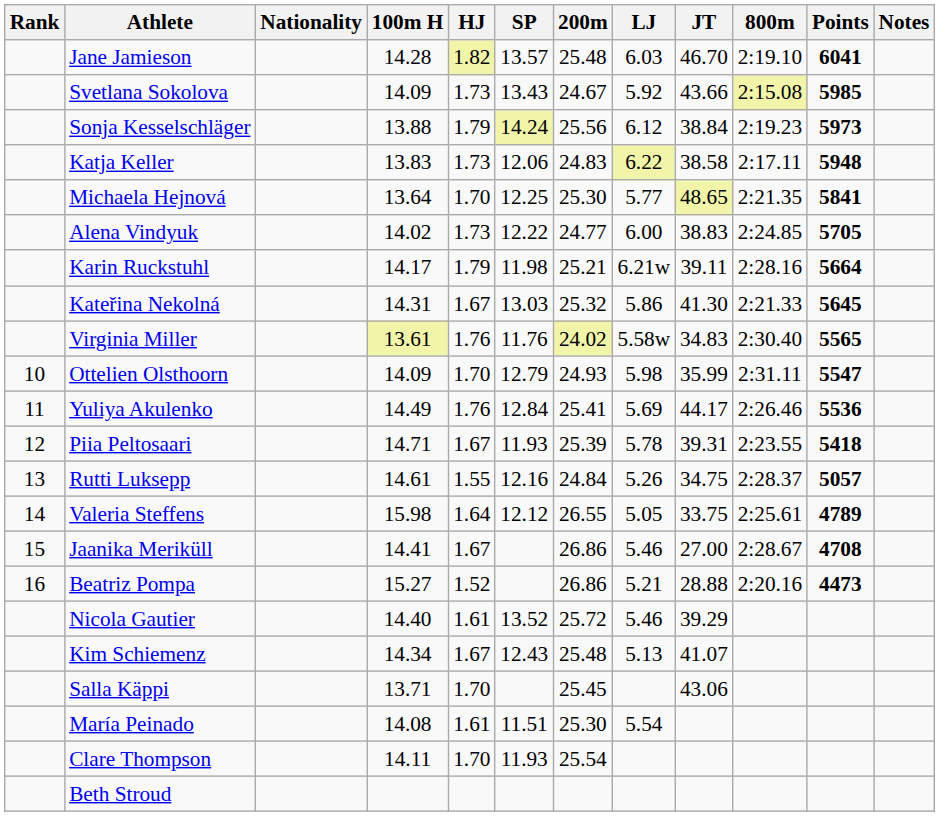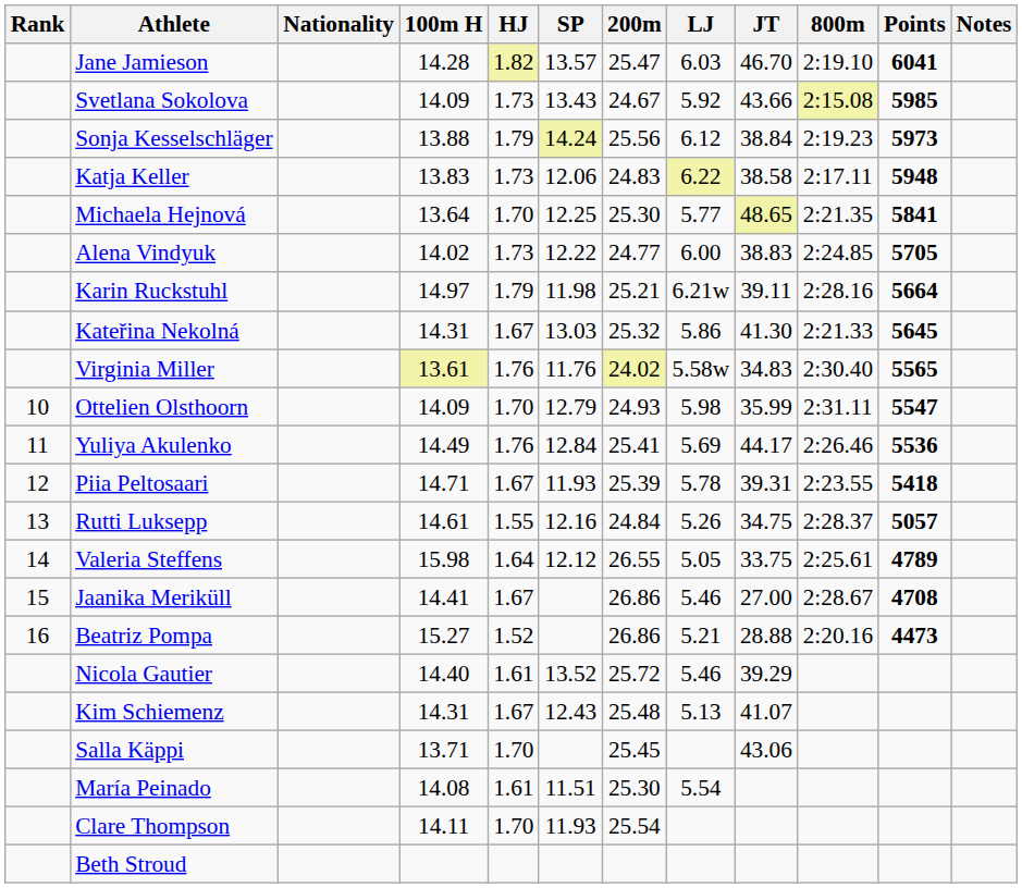 <table class="wikitable sortable" style=" text-align:center; font-size:95%;">
 <tr>
 <th>Rank</th>
 <th>Athlete</th>
 <th>Nationality</th>
 <th>100m H</th>
 <th>HJ</th>
 <th>SP</th>
 <th>200m</th>
 <th>LJ</th>
 <th>JT</th>
 <th>800m</th>
 <th>Points</th>
 <th>Notes</th>
 </tr>
 <tr>
 <td></td>
 <td align=left><a href='#'>Jane Jamieson</a></td>
 <td align=left></td>
 <td>14.28</td>
 <td bgcolor=#F2F5A9>1.82</td>
 <td>13.57</td>
-<td>25.48</td>
+<td>25.47</td>
 <td>6.03</td>
 <td>46.70</td>
 <td>2:19.10</td>
 <td><strong>6041</strong></td>
 <td></td>
 </tr>
 <tr>
 <td></td>
 <td align=left><a href='#'>Svetlana Sokolova</a></td>
 <td align=left></td>
 <td>14.09</td>
 <td>1.73</td>
 <td>13.43</td>
 <td>24.67</td>
 <td>5.92</td>
 <td>43.66</td>
 <td bgcolor=#F2F5A9>2:15.08</td>
 <td><strong>5985</strong></td>
 <td></td>
 </tr>
 <tr>
 <td></td>
 <td align=left><a href='#'>Sonja Kesselschläger</a></td>
 <td align=left></td>
 <td>13.88</td>
 <td>1.79</td>
 <td bgcolor=#F2F5A9>14.24</td>
 <td>25.56</td>
 <td>6.12</td>
 <td>38.84</td>
 <td>2:19.23</td>
 <td><strong>5973</strong></td>
 <td></td>
 </tr>
 <tr>
 <td></td>
 <td align=left><a href='#'>Katja Keller</a></td>
 <td align=left></td>
 <td>13.83</td>
 <td>1.73</td>
 <td>12.06</td>
 <td>24.83</td>
 <td bgcolor=#F2F5A9>6.22</td>
 <td>38.58</td>
 <td>2:17.11</td>
 <td><strong>5948</strong></td>
 <td></td>
 </tr>
 <tr>
 <td></td>
 <td align=left><a href='#'>Michaela Hejnová</a></td>
 <td align=left></td>
 <td>13.64</td>
 <td>1.70</td>
 <td>12.25</td>
 <td>25.30</td>
 <td>5.77</td>
 <td bgcolor=#F2F5A9>48.65</td>
 <td>2:21.35</td>
 <td><strong>5841</strong></td>
 <td></td>
 </tr>
 <tr>
 <td></td>
 <td align=left><a href='#'>Alena Vindyuk</a></td>
 <td align=left></td>
 <td>14.02</td>
 <td>1.73</td>
 <td>12.22</td>
 <td>24.77</td>
 <td>6.00</td>
 <td>38.83</td>
 <td>2:24.85</td>
 <td><strong>5705</strong></td>
 <td></td>
 </tr>
 <tr>
 <td></td>
 <td align=left><a href='#'>Karin Ruckstuhl</a></td>
 <td align=left></td>
-<td>14.17</td>
+<td>14.97</td>
 <td>1.79</td>
 <td>11.98</td>
 <td>25.21</td>
 <td>6.21w</td>
 <td>39.11</td>
 <td>2:28.16</td>
 <td><strong>5664</strong></td>
 <td></td>
 </tr>
 <tr>
 <td></td>
 <td align=left><a href='#'>Kateřina Nekolná</a></td>
 <td align=left></td>
 <td>14.31</td>
 <td>1.67</td>
 <td>13.03</td>
 <td>25.32</td>
 <td>5.86</td>
 <td>41.30</td>
 <td>2:21.33</td>
 <td><strong>5645</strong></td>
 <td></td>
 </tr>
 <tr>
 <td></td>
 <td align=left><a href='#'>Virginia Miller</a></td>
 <td align=left></td>
 <td bgcolor=#F2F5A9>13.61</td>
 <td>1.76</td>
 <td>11.76</td>
 <td bgcolor=#F2F5A9>24.02</td>
 <td>5.58w</td>
 <td>34.83</td>
 <td>2:30.40</td>
 <td><strong>5565</strong></td>
 <td></td>
 </tr>
 <tr>
 <td>10</td>
 <td align=left><a href='#'>Ottelien Olsthoorn</a></td>
 <td align=left></td>
 <td>14.09</td>
 <td>1.70</td>
 <td>12.79</td>
 <td>24.93</td>
 <td>5.98</td>
 <td>35.99</td>
 <td>2:31.11</td>
 <td><strong>5547</strong></td>
 <td></td>
 </tr>
 <tr>
 <td>11</td>
 <td align=left><a href='#'>Yuliya Akulenko</a></td>
 <td align=left></td>
 <td>14.49</td>
 <td>1.76</td>
 <td>12.84</td>
 <td>25.41</td>
 <td>5.69</td>
 <td>44.17</td>
 <td>2:26.46</td>
 <td><strong>5536</strong></td>
 <td></td>
 </tr>
 <tr>
 <td>12</td>
 <td align=left><a href='#'>Piia Peltosaari</a></td>
 <td align=left></td>
 <td>14.71</td>
 <td>1.67</td>
 <td>11.93</td>
 <td>25.39</td>
 <td>5.78</td>
 <td>39.31</td>
 <td>2:23.55</td>
 <td><strong>5418</strong></td>
 <td></td>
 </tr>
 <tr>
 <td>13</td>
 <td align=left><a href='#'>Rutti Luksepp</a></td>
 <td align=left></td>
 <td>14.61</td>
 <td>1.55</td>
 <td>12.16</td>
 <td>24.84</td>
 <td>5.26</td>
 <td>34.75</td>
 <td>2:28.37</td>
 <td><strong>5057</strong></td>
 <td></td>
 </tr>
 <tr>
 <td>14</td>
 <td align=left><a href='#'>Valeria Steffens</a></td>
 <td align=left></td>
 <td>15.98</td>
 <td>1.64</td>
 <td>12.12</td>
 <td>26.55</td>
 <td>5.05</td>
 <td>33.75</td>
 <td>2:25.61</td>
 <td><strong>4789</strong></td>
 <td></td>
 </tr>
 <tr>
 <td>15</td>
 <td align=left><a href='#'>Jaanika Meriküll</a></td>
 <td align=left></td>
 <td>14.41</td>
 <td>1.67</td>
 <td></td>
 <td>26.86</td>
 <td>5.46</td>
 <td>27.00</td>
 <td>2:28.67</td>
 <td><strong>4708</strong></td>
 <td></td>
 </tr>
 <tr>
 <td>16</td>
 <td align=left><a href='#'>Beatriz Pompa</a></td>
 <td align=left></td>
 <td>15.27</td>
 <td>1.52</td>
 <td></td>
 <td>26.86</td>
 <td>5.21</td>
 <td>28.88</td>
 <td>2:20.16</td>
 <td><strong>4473</strong></td>
 <td></td>
 </tr>
 <tr>
 <td></td>
 <td align=left><a href='#'>Nicola Gautier</a></td>
 <td align=left></td>
 <td>14.40</td>
 <td>1.61</td>
 <td>13.52</td>
 <td>25.72</td>
 <td>5.46</td>
 <td>39.29</td>
 <td></td>
 <td><strong></strong></td>
 <td></td>
 </tr>
 <tr>
 <td></td>
 <td align=left><a href='#'>Kim Schiemenz</a></td>
 <td align=left></td>
-<td>14.34</td>
+<td>14.31</td>
 <td>1.67</td>
 <td>12.43</td>
 <td>25.48</td>
 <td>5.13</td>
 <td>41.07</td>
 <td></td>
 <td><strong></strong></td>
 <td></td>
 </tr>
 <tr>
 <td></td>
 <td align=left><a href='#'>Salla Käppi</a></td>
 <td align=left></td>
 <td>13.71</td>
 <td>1.70</td>
 <td></td>
 <td>25.45</td>
 <td></td>
 <td>43.06</td>
 <td></td>
 <td><strong></strong></td>
 <td></td>
 </tr>
 <tr>
 <td></td>
 <td align=left><a href='#'>María Peinado</a></td>
 <td align=left></td>
 <td>14.08</td>
 <td>1.61</td>
 <td>11.51</td>
 <td>25.30</td>
 <td>5.54</td>
 <td></td>
 <td></td>
 <td><strong></strong></td>
 <td></td>
 </tr>
 <tr>
 <td></td>
 <td align=left><a href='#'>Clare Thompson</a></td>
 <td align=left></td>
 <td>14.11</td>
 <td>1.70</td>
 <td>11.93</td>
 <td>25.54</td>
 <td></td>
 <td></td>
 <td></td>
 <td><strong></strong></td>
 <td></td>
 </tr>
 <tr>
 <td></td>
 <td align=left><a href='#'>Beth Stroud</a></td>
 <td align=left></td>
 <td></td>
 <td></td>
 <td></td>
 <td></td>
 <td></td>
 <td></td>
 <td></td>
 <td><strong></strong></td>
 <td></td>
 </tr>
 </table>
